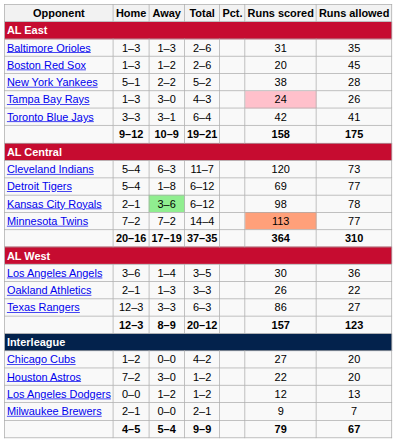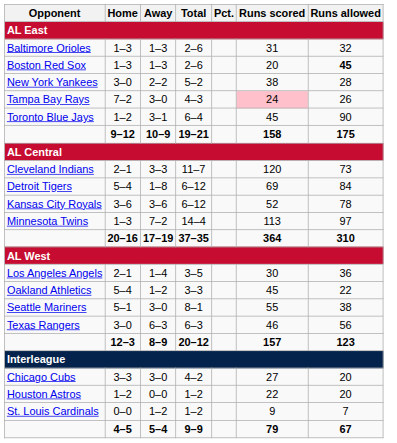 <table class="wikitable" style="font-size: 95%; text-align: center">
 <tr>
 <th>Opponent</th>
 <th>Home</th>
 <th>Away</th>
 <th>Total</th>
 <th>Pct.</th>
 <th>Runs scored</th>
 <th>Runs allowed</th>
 </tr>
 <tr>
 <td colspan="7" style="text-align:left; background:#c60c30;color:#fff"><strong>AL East</strong></td>
 </tr>
 <tr>
 <td style="text-align:left"><a href='#'>Baltimore Orioles</a></td>
 <td>1–3</td>
 <td>1–3</td>
 <td>2–6</td>
 <td></td>
 <td>31</td>
-<td>35</td>
+<td>32</td>
 </tr>
 <tr>
 <td style="text-align:left"><a href='#'>Boston Red Sox</a></td>
 <td>1–3</td>
-<td>1–2</td>
+<td>1–3</td>
 <td>2–6</td>
 <td></td>
 <td>20</td>
-<td>45</td>
+<td><strong>45</strong></td>
 </tr>
 <tr>
 <td style="text-align:left"><a href='#'>New York Yankees</a></td>
-<td>5–1</td>
+<td>3–0</td>
 <td>2–2</td>
 <td>5–2</td>
 <td></td>
 <td>38</td>
 <td>28</td>
 </tr>
 <tr>
 <td style="text-align:left"><a href='#'>Tampa Bay Rays</a></td>
-<td>1–3</td>
+<td>7–2</td>
 <td>3–0</td>
 <td>4–3</td>
 <td></td>
 <td style="background: pink;">24</td>
 <td>26</td>
 </tr>
 <tr>
 <td style="text-align:left"><a href='#'>Toronto Blue Jays</a></td>
-<td>3–3</td>
+<td>1–2</td>
 <td>3–1</td>
 <td>6–4</td>
 <td></td>
-<td>42</td>
-<td>41</td>
+<td>45</td>
+<td>90</td>
 </tr>
 <tr style="font-weight:bold">
 <td></td>
 <td>9–12</td>
 <td>10–9</td>
 <td>19–21</td>
 <td></td>
 <td>158</td>
 <td>175</td>
 </tr>
 <tr>
 <td colspan="7" style="text-align:left; background:#c60c30;color:#fff"><strong>AL Central</strong></td>
 </tr>
 <tr>
 <td style="text-align:left"><a href='#'>Cleveland Indians</a></td>
-<td>5–4</td>
-<td>6–3</td>
+<td>2–1</td>
+<td>3–3</td>
 <td>11–7</td>
 <td></td>
 <td>120</td>
 <td>73</td>
 </tr>
 <tr>
 <td style="text-align:left"><a href='#'>Detroit Tigers</a></td>
 <td>5–4</td>
 <td>1–8</td>
 <td>6–12</td>
 <td></td>
 <td>69</td>
-<td>77</td>
+<td>84</td>
 </tr>
 <tr>
 <td style="text-align:left"><a href='#'>Kansas City Royals</a></td>
-<td>2–1</td>
-<td style="background: lightgreen;">3–6</td>
+<td>3–6</td>
+<td>3–6</td>
 <td>6–12</td>
 <td></td>
-<td>98</td>
+<td>52</td>
 <td>78</td>
 </tr>
 <tr>
 <td style="text-align:left"><a href='#'>Minnesota Twins</a></td>
-<td>7–2</td>
+<td>1–3</td>
 <td>7–2</td>
 <td>14–4</td>
 <td></td>
-<td style="background: lightsalmon;">113</td>
-<td>77</td>
+<td>113</td>
+<td>97</td>
 </tr>
 <tr style="font-weight:bold">
 <td></td>
 <td>20–16</td>
 <td>17–19</td>
 <td>37–35</td>
 <td></td>
 <td>364</td>
 <td>310</td>
 </tr>
 <tr>
 <td colspan="7" style="text-align:left; background:#c60c30;color:#fff"><strong>AL West</strong></td>
 </tr>
 <tr>
 <td style="text-align:left"><a href='#'>Los Angeles Angels</a></td>
-<td>3–6</td>
+<td>2–1</td>
 <td>1–4</td>
 <td>3–5</td>
 <td></td>
 <td>30</td>
 <td>36</td>
 </tr>
 <tr>
 <td style="text-align:left"><a href='#'>Oakland Athletics</a></td>
-<td>2–1</td>
-<td>1–3</td>
+<td>5–4</td>
+<td>1–2</td>
 <td>3–3</td>
 <td></td>
-<td>26</td>
+<td>45</td>
 <td>22</td>
 </tr>
 <tr>
+<td style="text-align:left"><a href='#'>Seattle Mariners</a></td>
+<td>5–1</td>
+<td>3–0</td>
+<td>8–1</td>
+<td></td>
+<td>55</td>
+<td>38</td>
+</tr>
+<tr>
 <td style="text-align:left"><a href='#'>Texas Rangers</a></td>
-<td>12–3</td>
-<td>3–3</td>
+<td>3–0</td>
+<td>6–3</td>
 <td>6–3</td>
 <td></td>
-<td>86</td>
-<td>27</td>
+<td>46</td>
+<td>56</td>
 </tr>
 <tr style="font-weight:bold">
 <td></td>
 <td>12–3</td>
 <td>8–9</td>
 <td>20–12</td>
 <td></td>
 <td>157</td>
 <td>123</td>
 </tr>
 <tr>
 <td colspan="7" style="text-align:left; background:#03224c;color:#fff"><strong>Interleague</strong></td>
 </tr>
 <tr>
 <td style="text-align:left"><a href='#'>Chicago Cubs</a></td>
-<td>1–2</td>
-<td>0–0</td>
+<td>3–3</td>
+<td>3–0</td>
 <td>4–2</td>
 <td></td>
 <td>27</td>
 <td>20</td>
 </tr>
 <tr>
 <td style="text-align:left"><a href='#'>Houston Astros</a></td>
-<td>7–2</td>
-<td>3–0</td>
+<td>1–2</td>
+<td>0–0</td>
 <td>1–2</td>
 <td></td>
 <td>22</td>
 <td>20</td>
 </tr>
 <tr>
-<td style="text-align:left"><a href='#'>Los Angeles Dodgers</a></td>
+<td style="text-align:left"><a href='#'>St. Louis Cardinals</a></td>
 <td>0–0</td>
 <td>1–2</td>
 <td>1–2</td>
-<td></td>
-<td>12</td>
-<td>13</td>
-</tr>
-<tr>
-<td style="text-align:left"><a href='#'>Milwaukee Brewers</a></td>
-<td>2–1</td>
-<td>0–0</td>
-<td>2–1</td>
 <td></td>
 <td>9</td>
 <td>7</td>
 </tr>
 <tr style="font-weight:bold">
 <td></td>
 <td>4–5</td>
 <td>5–4</td>
 <td>9–9</td>
 <td></td>
 <td>79</td>
 <td>67</td>
 </tr>
 </table>
